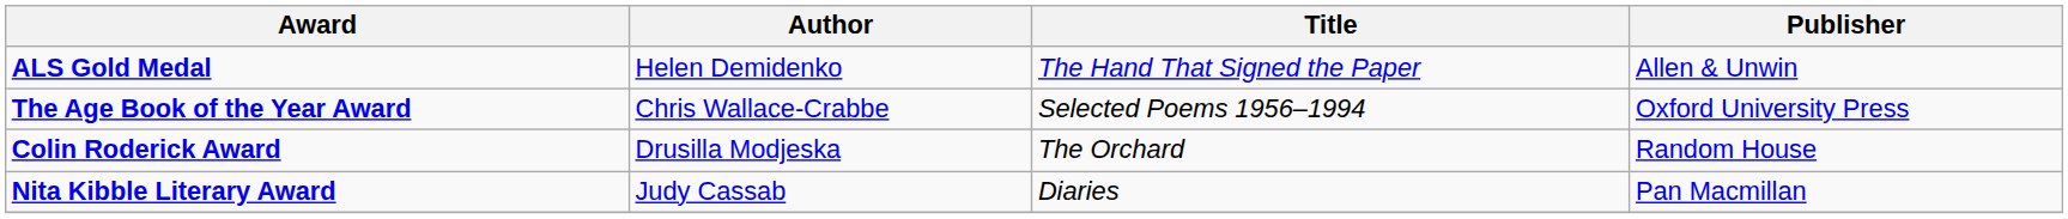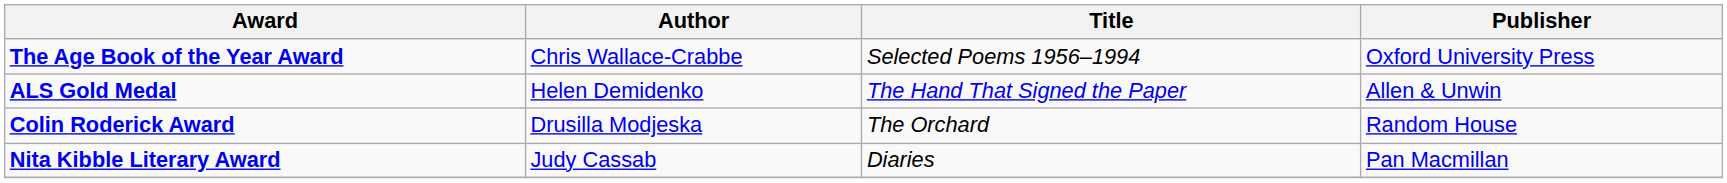 <table class="wikitable" width=100%>
 <tr>
 <th>Award</th>
 <th>Author</th>
 <th>Title</th>
 <th>Publisher</th>
 </tr>
 <tr>
+<td><strong><a href='#'>The Age Book of the Year Award</a></strong></td>
+<td><a href='#'>Chris Wallace-Crabbe</a></td>
+<td><em>Selected Poems 1956–1994</em></td>
+<td><a href='#'>Oxford University Press</a></td>
+</tr>
+<tr>
 <td><strong><a href='#'>ALS Gold Medal</a></strong></td>
 <td><a href='#'>Helen Demidenko</a></td>
 <td><em><a href='#'>The Hand That Signed the Paper</a></em></td>
 <td><a href='#'>Allen & Unwin</a></td>
-</tr>
-<tr>
-<td><strong><a href='#'>The Age Book of the Year Award</a></strong></td>
-<td><a href='#'>Chris Wallace-Crabbe</a></td>
-<td><em>Selected Poems 1956–1994</em></td>
-<td><a href='#'>Oxford University Press</a></td>
 </tr>
 <tr>
 <td><strong><a href='#'>Colin Roderick Award</a></strong></td>
 <td><a href='#'>Drusilla Modjeska</a></td>
 <td><em>The Orchard</em></td>
 <td><a href='#'>Random House</a></td>
 </tr>
 <tr>
 <td><strong><a href='#'>Nita Kibble Literary Award</a></strong></td>
 <td><a href='#'>Judy Cassab</a></td>
 <td><em>Diaries</em></td>
 <td><a href='#'>Pan Macmillan</a></td>
 </tr>
 <tr>
 </tr>
 </table>
